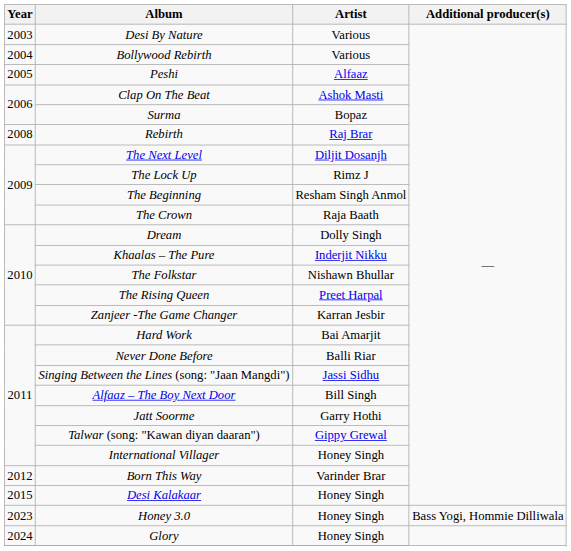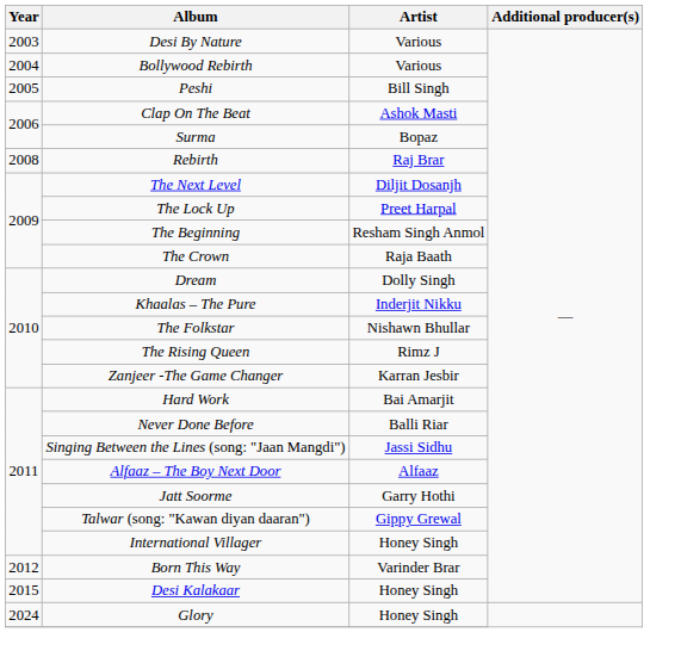 <table class="wikitable plainrowheaders"style="text-align:center;">
 <tr>
 <th scope="col">Year</th>
 <th scope="col">Album</th>
 <th scope="col">Artist</th>
 <th scope="col">Additional producer(s)</th>
 </tr>
 <tr>
 <td>2003</td>
 <td><em>Desi By Nature</em></td>
 <td>Various</td>
 <td rowspan="24">—</td>
 </tr>
 <tr>
 <td>2004</td>
 <td><em>Bollywood Rebirth</em></td>
 <td>Various</td>
 </tr>
 <tr>
 <td>2005</td>
 <td><em>Peshi</em></td>
-<td><a href='#'>Alfaaz</a></td>
+<td>Bill Singh</td>
 </tr>
 <tr>
 <td rowspan="2">2006</td>
 <td><em>Clap On The Beat</em></td>
 <td><a href='#'>Ashok Masti</a></td>
 </tr>
 <tr>
 <td><em>Surma</em></td>
 <td>Bopaz</td>
 </tr>
 <tr>
 <td>2008</td>
 <td><em>Rebirth</em></td>
 <td><a href='#'>Raj Brar</a></td>
 </tr>
 <tr>
 <td rowspan="4">2009</td>
 <td><em><a href='#'>The Next Level</a></em></td>
 <td><a href='#'>Diljit Dosanjh</a></td>
 </tr>
 <tr>
 <td><em>The Lock Up</em></td>
-<td>Rimz J</td>
+<td><a href='#'>Preet Harpal</a></td>
 </tr>
 <tr>
 <td><em>The Beginning</em></td>
 <td>Resham Singh Anmol</td>
 </tr>
 <tr>
 <td><em>The Crown</em></td>
 <td>Raja Baath</td>
 </tr>
 <tr>
 <td rowspan="5">2010</td>
 <td><em>Dream</em></td>
 <td>Dolly Singh</td>
 </tr>
 <tr>
 <td><em>Khaalas – The Pure</em></td>
 <td><a href='#'>Inderjit Nikku</a></td>
 </tr>
 <tr>
 <td><em>The Folkstar</em></td>
 <td>Nishawn Bhullar</td>
 </tr>
 <tr>
 <td><em>The Rising Queen</em></td>
-<td><a href='#'>Preet Harpal</a></td>
+<td>Rimz J</td>
 </tr>
 <tr>
 <td><em>Zanjeer -The Game Changer</em></td>
 <td>Karran Jesbir</td>
 </tr>
 <tr>
 <td rowspan="7">2011</td>
 <td><em>Hard Work</em></td>
 <td>Bai Amarjit</td>
 </tr>
 <tr>
 <td><em>Never Done Before</em></td>
 <td>Balli Riar</td>
 </tr>
 <tr>
 <td><em>Singing Between the Lines</em> (song: "Jaan Mangdi")</td>
 <td><a href='#'>Jassi Sidhu</a></td>
 </tr>
 <tr>
 <td><em><a href='#'>Alfaaz&nbsp;– The Boy Next Door</a></em></td>
-<td>Bill Singh</td>
+<td><a href='#'>Alfaaz</a></td>
 </tr>
 <tr>
 <td><em>Jatt Soorme</em></td>
 <td>Garry Hothi</td>
 </tr>
 <tr>
 <td><em>Talwar</em> (song: "Kawan diyan daaran")</td>
 <td><a href='#'>Gippy Grewal</a></td>
 </tr>
 <tr>
 <td><em>International Villager</em></td>
 <td>Honey Singh</td>
 </tr>
 <tr>
 <td>2012</td>
 <td><em>Born This Way</em></td>
 <td>Varinder Brar</td>
 </tr>
 <tr>
 <td>2015</td>
 <td><em><a href='#'>Desi Kalakaar</a></em></td>
 <td>Honey Singh</td>
 </tr>
 <tr>
-<td>2023</td>
-<td><em>Honey 3.0</em></td>
-<td>Honey Singh</td>
-<td>Bass Yogi, Hommie Dilliwala</td>
-</tr>
-<tr>
 <td>2024</td>
 <td><em>Glory</em></td>
 <td>Honey Singh</td>
 </tr>
 <tr>
 </tr>
 </table>
